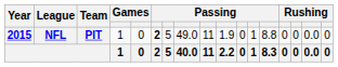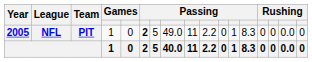 <table class="wikitable" style="text-align:center;">
 <tr>
 <th rowspan="2">Year</th>
 <th rowspan="2">League</th>
 <th rowspan="2">Team</th>
 <th colspan="2">Games</th>
 <th colspan="8">Passing</th>
 <th colspan="4">Rushing</th>
 </tr>
 <tr>
 <th></th>
 <th></th>
 <th></th>
 <th></th>
 <th></th>
 <th></th>
 <th></th>
 <th></th>
 <th></th>
 <th></th>
 <th></th>
 <th></th>
 <th></th>
 <th></th>
 </tr>
 <tr>
-<th><a href='#'>2015</a></th>
+<th><a href='#'>2005</a></th>
 <th><a href='#'>NFL</a></th>
 <th><a href='#'>PIT</a></th>
 <td>1</td>
 <td>0</td>
 <td><strong>2</strong></td>
 <td>5</td>
 <td>49.0</td>
 <td>11</td>
-<td>1.9</td>
+<td>2.2</td>
 <td>0</td>
 <td>1</td>
-<td>8.8</td>
+<td>8.3</td>
 <td>0</td>
 <td>0</td>
 <td>0.0</td>
 <td>0</td>
 </tr>
 <tr>
 <th colspan="3"></th>
 <th>1</th>
 <th>0</th>
 <th>2</th>
 <th>5</th>
 <th>40.0</th>
 <th>11</th>
 <th>2.2</th>
 <th>0</th>
 <th>1</th>
 <th>8.3</th>
 <th>0</th>
 <th>0</th>
 <th>0.0</th>
 <th>0</th>
 </tr>
 </table>
